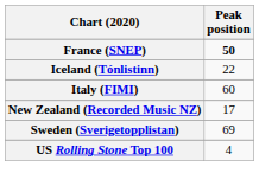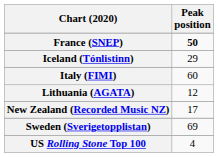 <table class="wikitable sortable plainrowheaders" style="text-align:center">
 <tr>
 <th scope="col">Chart (2020)</th>
 <th scope="col">Peak<br>position</th>
 </tr>
 <tr>
 </tr>
 <tr>
 </tr>
 <tr>
 </tr>
 <tr>
 </tr>
 <tr>
 </tr>
 <tr>
 <th scope="row">France (<a href='#'>SNEP</a>)</th>
 <td><strong>50</strong></td>
 </tr>
 <tr>
 </tr>
 <tr>
 <th scope="row">Iceland (<a href='#'>Tónlistinn</a>)</th>
-<td>22</td>
+<td>29</td>
 </tr>
 <tr>
 </tr>
 <tr>
 <th scope="row">Italy (<a href='#'>FIMI</a>)</th>
 <td>60</td>
+</tr>
+<tr>
+<th scope="row">Lithuania (<a href='#'>AGATA</a>)</th>
+<td>12</td>
 </tr>
 <tr>
 </tr>
 <tr>
 <th scope="row">New Zealand (<a href='#'>Recorded Music NZ</a>)</th>
 <td>17</td>
 </tr>
 <tr>
 </tr>
 <tr>
 </tr>
 <tr>
 <th scope="row">Sweden (<a href='#'>Sverigetopplistan</a>)</th>
 <td>69</td>
 </tr>
 <tr>
 </tr>
 <tr>
 </tr>
 <tr>
 </tr>
 <tr>
 </tr>
 <tr>
 <th scope="row">US <a href='#'><em>Rolling Stone</em> Top 100</a></th>
 <td>4</td>
 </tr>
 </table>
